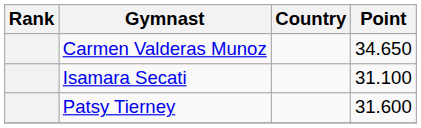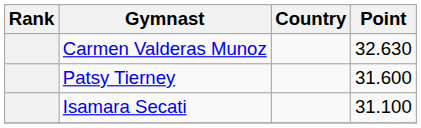 <table class="wikitable sortable">
 <tr>
 <th>Rank</th>
 <th>Gymnast</th>
 <th>Country</th>
 <th>Point</th>
 </tr>
 <tr>
 <th></th>
 <td><a href='#'>Carmen Valderas Munoz</a></td>
 <td></td>
-<td>34.650</td>
+<td>32.630</td>
+</tr>
+<tr>
+<th></th>
+<td><a href='#'>Patsy Tierney</a></td>
+<td></td>
+<td>31.600</td>
 </tr>
 <tr>
 <th></th>
 <td><a href='#'>Isamara Secati</a></td>
 <td></td>
 <td>31.100</td>
 </tr>
 <tr>
-<th></th>
-<td><a href='#'>Patsy Tierney</a></td>
-<td></td>
-<td>31.600</td>
-</tr>
-<tr>
 </tr>
 </table>
